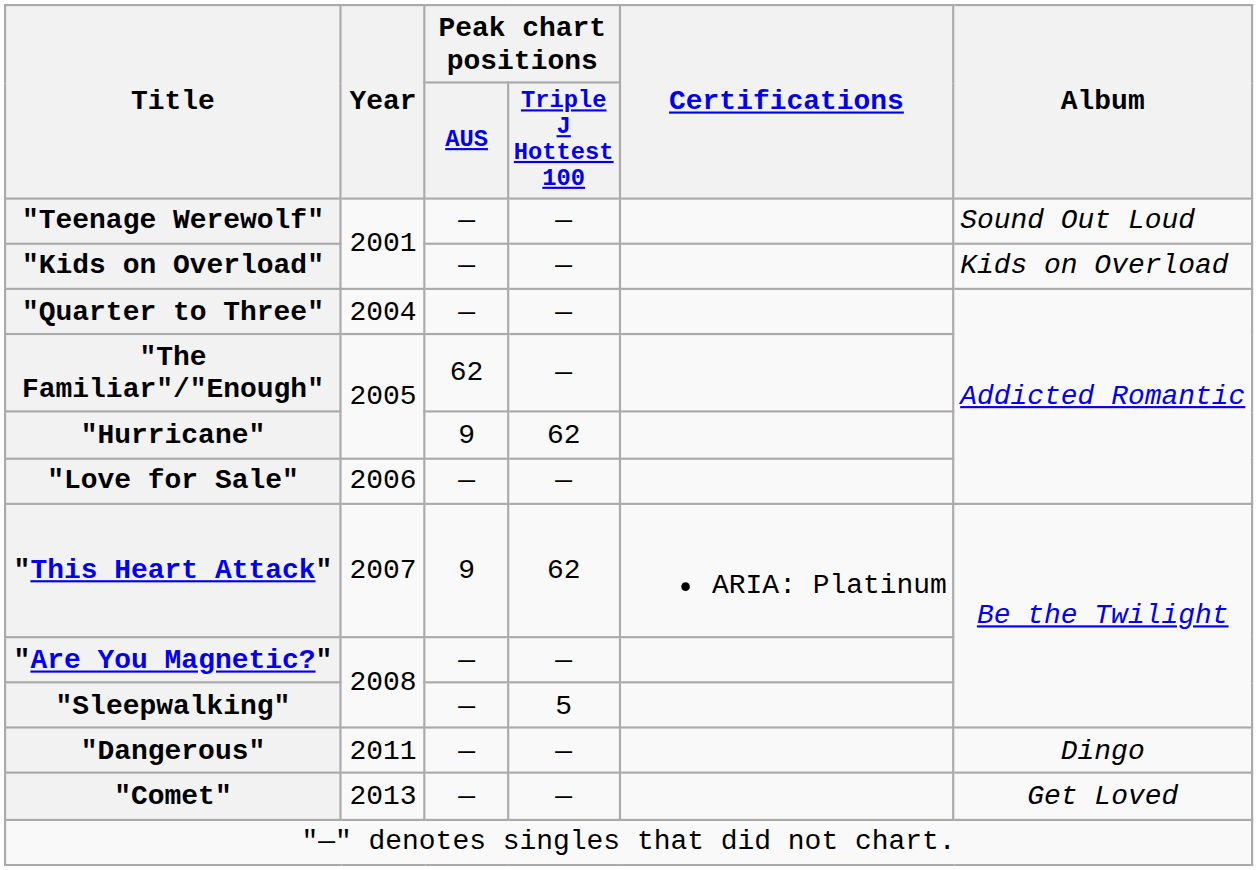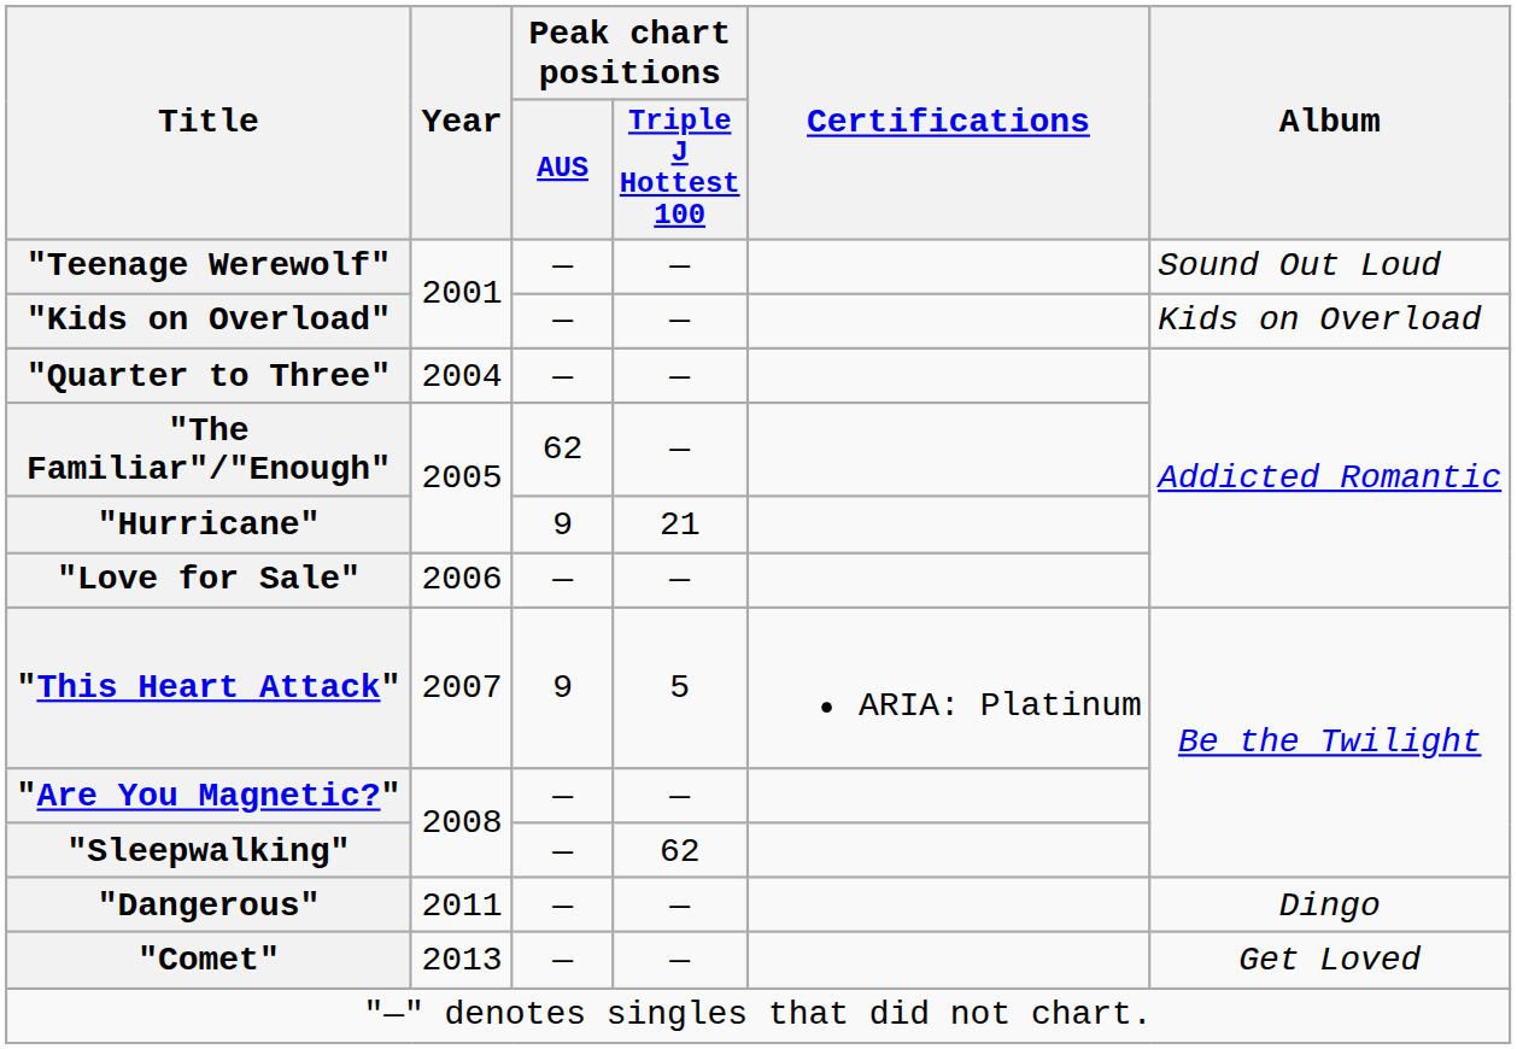 <table class="wikitable plainrowheaders">
 <tr>
 <th width="150" rowspan="2">Title</th>
 <th rowspan="2" width="33">Year</th>
 <th colspan="2">Peak chart positions</th>
 <th colspan="1" rowspan="2"><a href='#'>Certifications</a></th>
 <th rowspan="2">Album</th>
 </tr>
 <tr>
 <th style="width:3em;font-size:85%"><a href='#'>AUS</a><br></th>
 <th style="width:3em;font-size:85%"><a href='#'>Triple J Hottest 100</a></th>
 </tr>
 <tr>
 <th scope="row">"Teenage Werewolf"</th>
 <td align="center" rowspan="2">2001</td>
 <td align="center">—</td>
 <td align="center">—</td>
 <td></td>
 <td><em>Sound Out Loud</em></td>
 </tr>
 <tr>
 <th scope="row">"Kids on Overload"</th>
 <td align="center">—</td>
 <td align="center">—</td>
 <td></td>
 <td><em>Kids on Overload</em></td>
 </tr>
 <tr>
 <th scope="row">"Quarter to Three"</th>
 <td align="center">2004</td>
 <td align="center">—</td>
 <td align="center">—</td>
 <td></td>
 <td rowspan="4" align="center"><em><a href='#'>Addicted Romantic</a></em></td>
 </tr>
 <tr>
 <th scope="row">"The Familiar"/"Enough"</th>
 <td align="center" rowspan="2">2005</td>
 <td align="center">62</td>
 <td align="center">—</td>
 <td></td>
 </tr>
 <tr>
 <th scope="row">"Hurricane"</th>
 <td align="center">9</td>
-<td align="center">62</td>
+<td align="center">21</td>
 <td></td>
 </tr>
 <tr>
 <th scope="row">"Love for Sale"</th>
 <td align="center">2006</td>
 <td align="center">—</td>
 <td align="center">—</td>
 <td></td>
 </tr>
 <tr>
 <th scope="row">"<a href='#'>This Heart Attack</a>"</th>
 <td align="center">2007</td>
 <td align="center">9</td>
-<td align="center">62</td>
+<td align="center">5</td>
 <td><br><ul><li>ARIA: Platinum</li></ul></td>
 <td rowspan="3" align="center"><em><a href='#'>Be the Twilight</a></em></td>
 </tr>
 <tr>
 <th scope="row">"<a href='#'>Are You Magnetic?</a>"</th>
 <td align="center" rowspan="2">2008</td>
 <td align="center">—</td>
 <td align="center">—</td>
 <td></td>
 </tr>
 <tr>
 <th scope="row">"Sleepwalking"</th>
 <td align="center">—</td>
-<td align="center">5</td>
+<td align="center">62</td>
 <td></td>
 </tr>
 <tr>
 <th scope="row">"Dangerous"</th>
 <td align="center">2011</td>
 <td align="center">—</td>
 <td align="center">—</td>
 <td></td>
 <td align="center"><em>Dingo</em></td>
 </tr>
 <tr>
 <th scope="row">"Comet"</th>
 <td align="center">2013</td>
 <td align="center">—</td>
 <td align="center">—</td>
 <td></td>
 <td align="center"><em>Get Loved</em></td>
 </tr>
 <tr>
 <td colspan="8" align="center">"—" denotes singles that did not chart.</td>
 </tr>
 </table>
